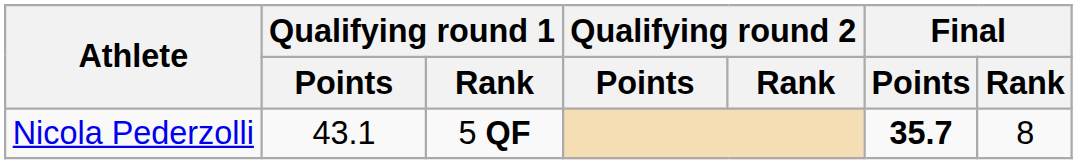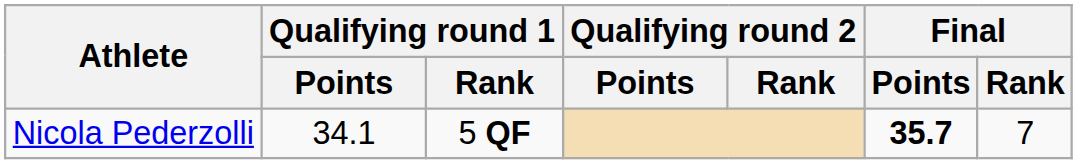 <table class="wikitable" style="font-size:90%">
 <tr>
 <th rowspan="2">Athlete</th>
 <th colspan="2">Qualifying round 1</th>
 <th colspan="2">Qualifying round 2</th>
 <th colspan="2">Final</th>
 </tr>
 <tr>
 <th>Points</th>
 <th>Rank</th>
 <th>Points</th>
 <th>Rank</th>
 <th>Points</th>
 <th>Rank</th>
 </tr>
 <tr>
 <td><a href='#'>Nicola Pederzolli</a></td>
-<td align="center">43.1</td>
+<td align="center">34.1</td>
 <td align="center">5 <strong>QF</strong></td>
 <td colspan="2" bgcolor="wheat"></td>
 <td align="center"><strong>35.7</strong></td>
-<td align="center">8</td>
+<td align="center">7</td>
 </tr>
 </table>
